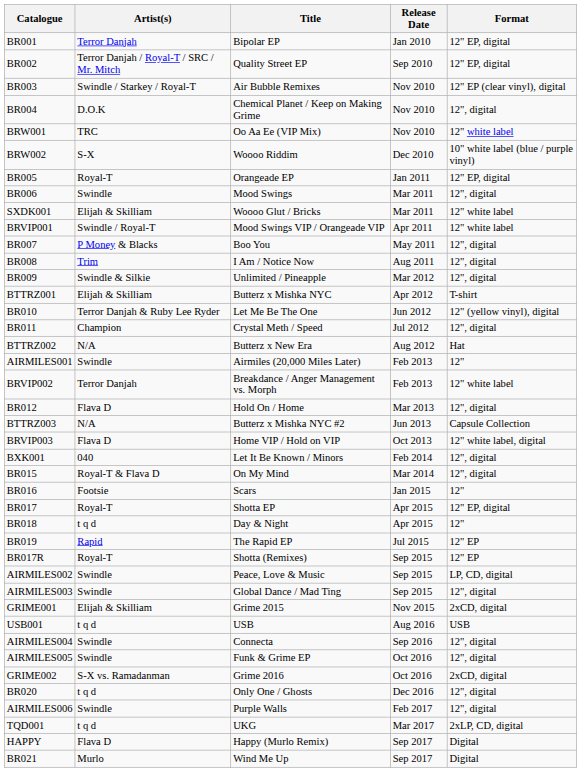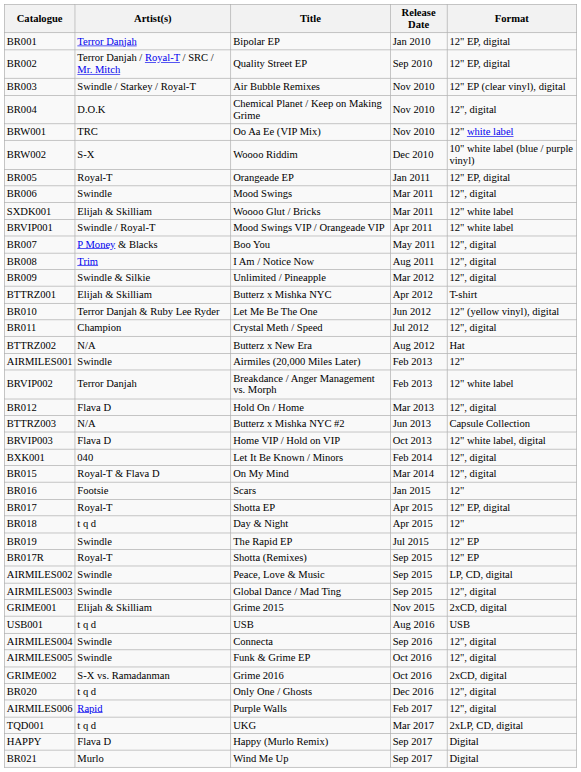 <table class="wikitable sortable" border="1">
 <tr>
 <th>Catalogue</th>
 <th>Artist(s)</th>
 <th>Title</th>
 <th>Release Date</th>
 <th>Format</th>
 </tr>
 <tr>
 <td>BR001</td>
 <td><a href='#'>Terror Danjah</a></td>
 <td>Bipolar EP</td>
 <td>Jan 2010</td>
 <td>12" EP, digital</td>
 </tr>
 <tr>
 <td>BR002</td>
 <td>Terror Danjah / <a href='#'>Royal-T</a> / SRC / <a href='#'>Mr. Mitch</a></td>
 <td>Quality Street EP</td>
 <td>Sep 2010</td>
 <td>12" EP, digital</td>
 </tr>
 <tr>
 <td>BR003</td>
 <td>Swindle / Starkey / Royal-T</td>
 <td>Air Bubble Remixes</td>
 <td>Nov 2010</td>
 <td>12" EP (clear vinyl), digital</td>
 </tr>
 <tr>
 <td>BR004</td>
 <td>D.O.K</td>
 <td>Chemical Planet / Keep on Making Grime</td>
 <td>Nov 2010</td>
 <td>12", digital</td>
 </tr>
 <tr>
 <td>BRW001</td>
 <td>TRC</td>
 <td>Oo Aa Ee (VIP Mix)</td>
 <td>Nov 2010</td>
 <td>12" <a href='#'>white label</a></td>
 </tr>
 <tr>
 <td>BRW002</td>
 <td>S-X</td>
 <td>Woooo Riddim</td>
 <td>Dec 2010</td>
 <td>10" white label (blue / purple vinyl)</td>
 </tr>
 <tr>
 <td>BR005</td>
 <td>Royal-T</td>
 <td>Orangeade EP</td>
 <td>Jan 2011</td>
 <td>12" EP, digital</td>
 </tr>
 <tr>
 <td>BR006</td>
 <td>Swindle</td>
 <td>Mood Swings</td>
 <td>Mar 2011</td>
 <td>12", digital</td>
 </tr>
 <tr>
 <td>SXDK001</td>
 <td>Elijah & Skilliam</td>
 <td>Woooo Glut / Bricks</td>
 <td>Mar 2011</td>
 <td>12" white label</td>
 </tr>
 <tr>
 <td>BRVIP001</td>
 <td>Swindle / Royal-T</td>
 <td>Mood Swings VIP / Orangeade VIP</td>
 <td>Apr 2011</td>
 <td>12" white label</td>
 </tr>
 <tr>
 <td>BR007</td>
 <td><a href='#'>P Money</a> & Blacks</td>
 <td>Boo You</td>
 <td>May 2011</td>
 <td>12", digital</td>
 </tr>
 <tr>
 <td>BR008</td>
 <td><a href='#'>Trim</a></td>
 <td>I Am / Notice Now</td>
 <td>Aug 2011</td>
 <td>12", digital</td>
 </tr>
 <tr>
 <td>BR009</td>
 <td>Swindle & Silkie</td>
 <td>Unlimited / Pineapple</td>
 <td>Mar 2012</td>
 <td>12", digital</td>
 </tr>
 <tr>
 <td>BTTRZ001</td>
 <td>Elijah & Skilliam</td>
 <td>Butterz x Mishka NYC</td>
 <td>Apr 2012</td>
 <td>T-shirt</td>
 </tr>
 <tr>
 <td>BR010</td>
 <td>Terror Danjah & Ruby Lee Ryder</td>
 <td>Let Me Be The One</td>
 <td>Jun 2012</td>
 <td>12" (yellow vinyl), digital</td>
 </tr>
 <tr>
 <td>BR011</td>
 <td>Champion</td>
 <td>Crystal Meth / Speed</td>
 <td>Jul 2012</td>
 <td>12", digital</td>
 </tr>
 <tr>
 <td>BTTRZ002</td>
 <td>N/A</td>
 <td>Butterz x New Era</td>
 <td>Aug 2012</td>
 <td>Hat</td>
 </tr>
 <tr>
 <td>AIRMILES001</td>
 <td>Swindle</td>
 <td>Airmiles (20,000 Miles Later)</td>
 <td>Feb 2013</td>
 <td>12"</td>
 </tr>
 <tr>
 <td>BRVIP002</td>
 <td>Terror Danjah</td>
 <td>Breakdance / Anger Management vs. Morph</td>
 <td>Feb 2013</td>
 <td>12" white label</td>
 </tr>
 <tr>
 <td>BR012</td>
 <td>Flava D</td>
 <td>Hold On / Home</td>
 <td>Mar 2013</td>
 <td>12", digital</td>
 </tr>
 <tr>
 <td>BTTRZ003</td>
 <td>N/A</td>
 <td>Butterz x Mishka NYC #2</td>
 <td>Jun 2013</td>
 <td>Capsule Collection</td>
 </tr>
 <tr>
 <td>BRVIP003</td>
 <td>Flava D</td>
 <td>Home VIP / Hold on VIP</td>
 <td>Oct 2013</td>
 <td>12" white label, digital</td>
 </tr>
 <tr>
 <td>BXK001</td>
 <td>040</td>
 <td>Let It Be Known / Minors</td>
 <td>Feb 2014</td>
 <td>12", digital</td>
 </tr>
 <tr>
 <td>BR015</td>
 <td>Royal-T & Flava D</td>
 <td>On My Mind</td>
 <td>Mar 2014</td>
 <td>12", digital</td>
 </tr>
 <tr>
 <td>BR016</td>
 <td>Footsie</td>
 <td>Scars</td>
 <td>Jan 2015</td>
 <td>12"</td>
 </tr>
 <tr>
 <td>BR017</td>
 <td>Royal-T</td>
 <td>Shotta EP</td>
 <td>Apr 2015</td>
 <td>12" EP, digital</td>
 </tr>
 <tr>
 <td>BR018</td>
 <td>t q d</td>
 <td>Day & Night</td>
 <td>Apr 2015</td>
 <td>12"</td>
 </tr>
 <tr>
 <td>BR019</td>
-<td><a href='#'>Rapid</a></td>
+<td>Swindle</td>
 <td>The Rapid EP</td>
 <td>Jul 2015</td>
 <td>12" EP</td>
 </tr>
 <tr>
 <td>BR017R</td>
 <td>Royal-T</td>
 <td>Shotta (Remixes)</td>
 <td>Sep 2015</td>
 <td>12" EP</td>
 </tr>
 <tr>
 <td>AIRMILES002</td>
 <td>Swindle</td>
 <td>Peace, Love & Music</td>
 <td>Sep 2015</td>
 <td>LP, CD, digital</td>
 </tr>
 <tr>
 <td>AIRMILES003</td>
 <td>Swindle</td>
 <td>Global Dance / Mad Ting</td>
 <td>Sep 2015</td>
 <td>12", digital</td>
 </tr>
 <tr>
 <td>GRIME001</td>
 <td>Elijah & Skilliam</td>
 <td>Grime 2015</td>
 <td>Nov 2015</td>
 <td>2xCD, digital</td>
 </tr>
 <tr>
 <td>USB001</td>
 <td>t q d</td>
 <td>USB</td>
 <td>Aug 2016</td>
 <td>USB</td>
 </tr>
 <tr>
 <td>AIRMILES004</td>
 <td>Swindle</td>
 <td>Connecta</td>
 <td>Sep 2016</td>
 <td>12", digital</td>
 </tr>
 <tr>
 <td>AIRMILES005</td>
 <td>Swindle</td>
 <td>Funk & Grime EP</td>
 <td>Oct 2016</td>
 <td>12", digital</td>
 </tr>
 <tr>
 <td>GRIME002</td>
 <td>S-X vs. Ramadanman</td>
 <td>Grime 2016</td>
 <td>Oct 2016</td>
 <td>2xCD, digital</td>
 </tr>
 <tr>
 <td>BR020</td>
 <td>t q d</td>
 <td>Only One / Ghosts</td>
 <td>Dec 2016</td>
 <td>12", digital</td>
 </tr>
 <tr>
 <td>AIRMILES006</td>
-<td>Swindle</td>
+<td><a href='#'>Rapid</a></td>
 <td>Purple Walls</td>
 <td>Feb 2017</td>
 <td>12", digital</td>
 </tr>
 <tr |>
 <td>TQD001</td>
 <td>t q d</td>
 <td>UKG</td>
 <td>Mar 2017</td>
 <td>2xLP, CD, digital</td>
 </tr>
 <tr |>
 <td>HAPPY</td>
 <td>Flava D</td>
 <td>Happy (Murlo Remix)</td>
 <td>Sep 2017</td>
 <td>Digital</td>
 </tr>
 <tr |>
 <td>BR021</td>
 <td>Murlo</td>
 <td>Wind Me Up</td>
 <td>Sep 2017</td>
 <td>Digital</td>
 </tr>
 </table>
